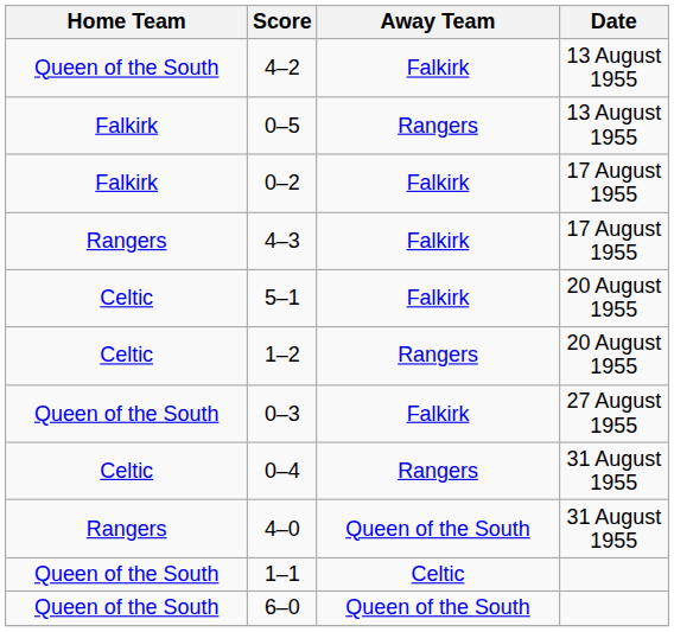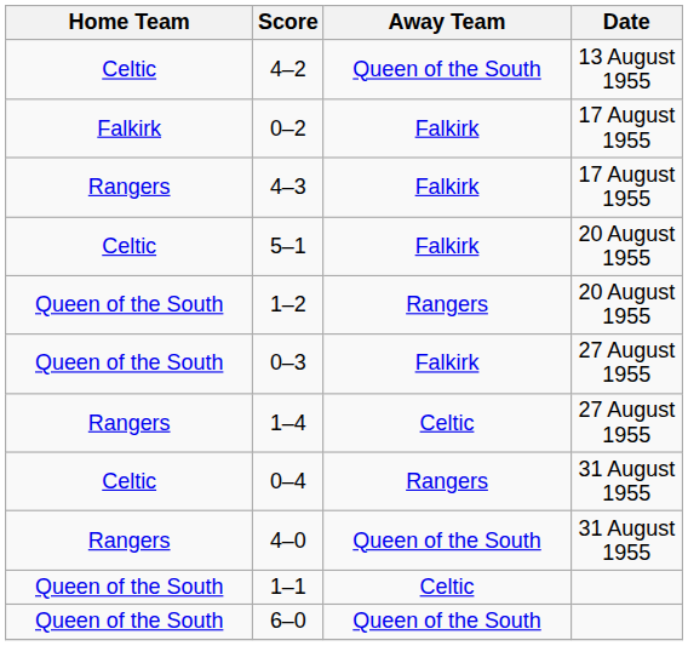 <table class="wikitable" style="text-align:center;">
 <tr>
 <th width=175>Home Team</th>
 <th width=20>Score</th>
 <th width=175>Away Team</th>
 <th width= 75>Date</th>
 </tr>
 <tr>
+<td><a href='#'>Celtic</a></td>
+<td>4–2</td>
 <td><a href='#'>Queen of the South</a></td>
-<td>4–2</td>
-<td><a href='#'>Falkirk</a></td>
-<td>13 August 1955</td>
-</tr>
-<tr>
-<td><a href='#'>Falkirk</a></td>
-<td>0–5</td>
-<td><a href='#'>Rangers</a></td>
 <td>13 August 1955</td>
 </tr>
 <tr>
 <td><a href='#'>Falkirk</a></td>
 <td>0–2</td>
 <td><a href='#'>Falkirk</a></td>
 <td>17 August 1955</td>
 </tr>
 <tr>
 <td><a href='#'>Rangers</a></td>
 <td>4–3</td>
 <td><a href='#'>Falkirk</a></td>
 <td>17 August 1955</td>
 </tr>
 <tr>
 <td><a href='#'>Celtic</a></td>
 <td>5–1</td>
 <td><a href='#'>Falkirk</a></td>
 <td>20 August 1955</td>
 </tr>
 <tr>
-<td><a href='#'>Celtic</a></td>
+<td><a href='#'>Queen of the South</a></td>
 <td>1–2</td>
 <td><a href='#'>Rangers</a></td>
 <td>20 August 1955</td>
 </tr>
 <tr>
 <td><a href='#'>Queen of the South</a></td>
 <td>0–3</td>
 <td><a href='#'>Falkirk</a></td>
+<td>27 August 1955</td>
+</tr>
+<tr>
+<td><a href='#'>Rangers</a></td>
+<td>1–4</td>
+<td><a href='#'>Celtic</a></td>
 <td>27 August 1955</td>
 </tr>
 <tr>
 <td><a href='#'>Celtic</a></td>
 <td>0–4</td>
 <td><a href='#'>Rangers</a></td>
 <td>31 August 1955</td>
 </tr>
 <tr>
 <td><a href='#'>Rangers</a></td>
 <td>4–0</td>
 <td><a href='#'>Queen of the South</a></td>
 <td>31 August 1955</td>
 </tr>
 <tr>
 <td><a href='#'>Queen of the South</a></td>
 <td>1–1</td>
 <td><a href='#'>Celtic</a></td>
 <td></td>
 </tr>
 <tr>
 <td><a href='#'>Queen of the South</a></td>
 <td>6–0</td>
 <td><a href='#'>Queen of the South</a></td>
 <td></td>
 </tr>
 <tr>
 </tr>
 </table>
